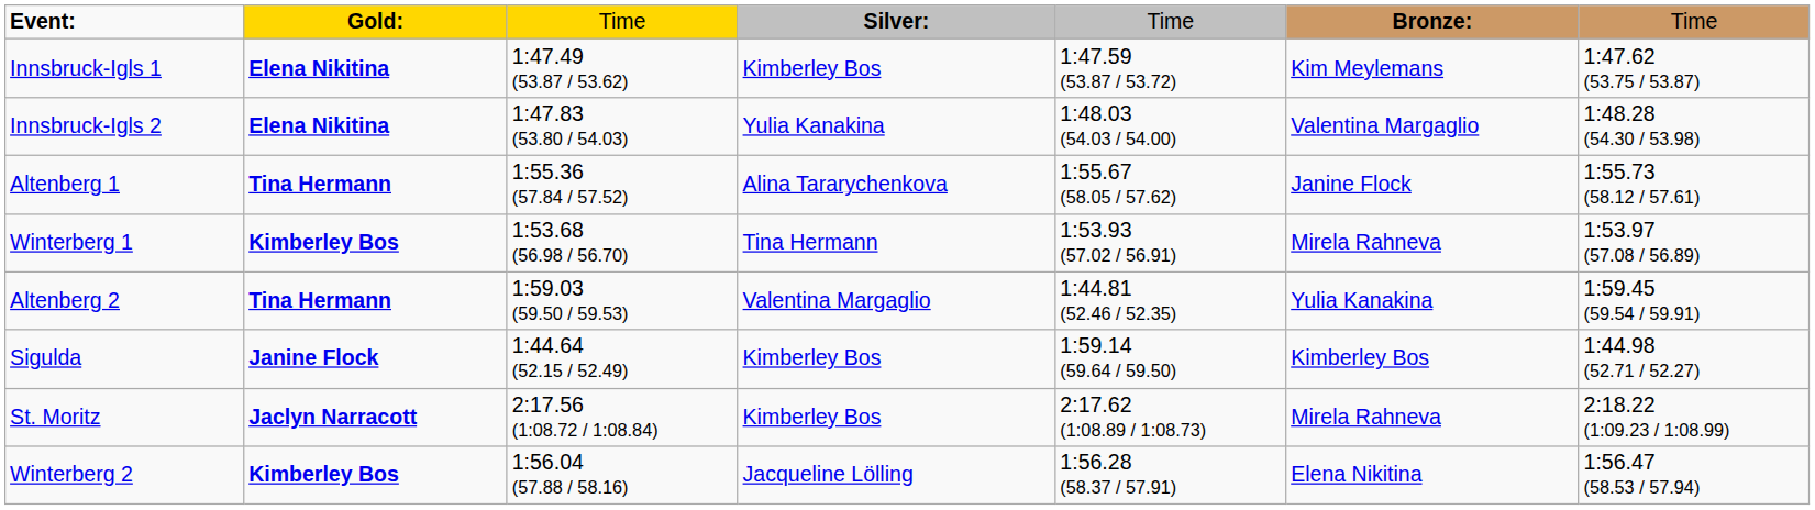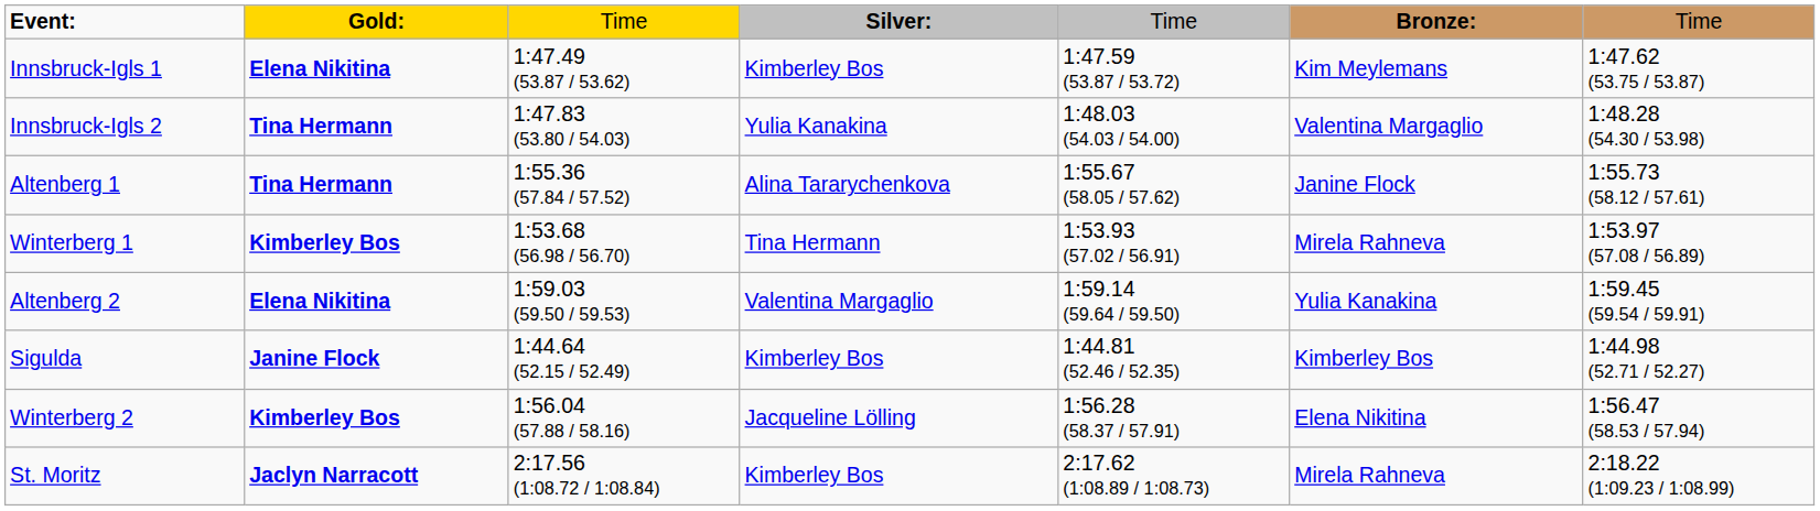 <table class="wikitable" style="width:85%;">
 <tr>
 <td><strong>Event:</strong></td>
 <td style="text-align:center; background:gold;"><strong>Gold:</strong></td>
 <td style="text-align:center; background:gold;">Time</td>
 <td style="text-align:center; background:silver;"><strong>Silver:</strong></td>
 <td style="text-align:center; background:silver;">Time</td>
 <td style="text-align:center; background:#c96;"><strong>Bronze:</strong></td>
 <td style="text-align:center; background:#c96;">Time</td>
 </tr>
 <tr>
 <td> <a href='#'>Innsbruck-Igls 1</a></td>
 <td><strong><a href='#'>Elena Nikitina</a><br><small></small></strong></td>
 <td>1:47.49<br><small>(53.87 / 53.62)</small></td>
 <td><a href='#'>Kimberley Bos</a><br><small></small></td>
 <td>1:47.59<br><small>(53.87 / 53.72)</small></td>
 <td><a href='#'>Kim Meylemans</a><br><small></small></td>
 <td>1:47.62<br><small>(53.75 / 53.87)</small></td>
 </tr>
 <tr>
 <td> <a href='#'>Innsbruck-Igls 2</a></td>
-<td><strong><a href='#'>Elena Nikitina</a><br><small></small></strong></td>
+<td><strong><a href='#'>Tina Hermann</a> <br><small></small></strong></td>
 <td>1:47.83<br><small>(53.80 / 54.03)</small></td>
 <td><a href='#'>Yulia Kanakina</a><br><small></small></td>
 <td>1:48.03<br><small>(54.03 / 54.00)</small></td>
 <td><a href='#'>Valentina Margaglio</a><br><small></small></td>
 <td>1:48.28<br><small>(54.30 / 53.98)</small></td>
 </tr>
 <tr>
 <td> <a href='#'>Altenberg 1</a></td>
 <td><strong><a href='#'>Tina Hermann</a> <br><small></small></strong></td>
 <td>1:55.36<br><small>(57.84 / 57.52)</small></td>
 <td><a href='#'>Alina Tararychenkova</a><br><small></small></td>
 <td>1:55.67<br><small>(58.05 / 57.62)</small></td>
 <td><a href='#'>Janine Flock</a> <br><small></small></td>
 <td>1:55.73<br><small>(58.12 / 57.61)</small></td>
 </tr>
 <tr>
 <td> <a href='#'>Winterberg 1</a></td>
 <td><strong><a href='#'>Kimberley Bos</a><br><small></small></strong></td>
 <td>1:53.68<br><small>(56.98 / 56.70)</small></td>
 <td><a href='#'>Tina Hermann</a> <br><small></small></td>
 <td>1:53.93<br><small>(57.02 / 56.91)</small></td>
 <td><a href='#'>Mirela Rahneva</a> <br><small></small></td>
 <td>1:53.97<br><small>(57.08 / 56.89)</small></td>
 </tr>
 <tr>
 <td> <a href='#'>Altenberg 2</a></td>
-<td><strong><a href='#'>Tina Hermann</a> <br><small></small></strong></td>
+<td><strong><a href='#'>Elena Nikitina</a><br><small></small></strong></td>
 <td>1:59.03<br><small>(59.50 / 59.53)</small></td>
 <td><a href='#'>Valentina Margaglio</a><br><small></small></td>
-<td>1:44.81<br><small>(52.46 / 52.35)</small></td>
+<td>1:59.14<br><small>(59.64 / 59.50)</small></td>
 <td><a href='#'>Yulia Kanakina</a><br><small></small></td>
 <td>1:59.45<br><small>(59.54 / 59.91)</small></td>
 </tr>
 <tr>
 <td> <a href='#'>Sigulda</a></td>
 <td><strong><a href='#'>Janine Flock</a><br><small></small></strong></td>
 <td>1:44.64<br><small>(52.15 / 52.49)</small></td>
 <td><a href='#'>Kimberley Bos</a><br><small></small></td>
-<td>1:59.14<br><small>(59.64 / 59.50)</small></td>
+<td>1:44.81<br><small>(52.46 / 52.35)</small></td>
 <td><a href='#'>Kimberley Bos</a><br><small></small></td>
 <td>1:44.98<br><small>(52.71 / 52.27)</small></td>
+</tr>
+<tr>
+<td> <a href='#'>Winterberg 2</a></td>
+<td><strong><a href='#'>Kimberley Bos</a><br><small></small></strong></td>
+<td>1:56.04<br><small>(57.88 / 58.16)</small></td>
+<td><a href='#'>Jacqueline Lölling</a><br><small></small></td>
+<td>1:56.28<br><small>(58.37 / 57.91)</small></td>
+<td><a href='#'>Elena Nikitina</a><br><small></small></td>
+<td>1:56.47<br><small>(58.53 / 57.94)</small></td>
 </tr>
 <tr>
 <td> <a href='#'>St. Moritz</a></td>
 <td><strong><a href='#'>Jaclyn Narracott</a><br><small></small></strong></td>
 <td>2:17.56<br><small>(1:08.72 / 1:08.84)</small></td>
 <td><a href='#'>Kimberley Bos</a><br><small></small></td>
 <td>2:17.62<br><small>(1:08.89 / 1:08.73)</small></td>
 <td><a href='#'>Mirela Rahneva</a> <br><small></small></td>
 <td>2:18.22<br><small>(1:09.23 / 1:08.99)</small></td>
 </tr>
-<tr>
-<td> <a href='#'>Winterberg 2</a></td>
-<td><strong><a href='#'>Kimberley Bos</a><br><small></small></strong></td>
-<td>1:56.04<br><small>(57.88 / 58.16)</small></td>
-<td><a href='#'>Jacqueline Lölling</a><br><small></small></td>
-<td>1:56.28<br><small>(58.37 / 57.91)</small></td>
-<td><a href='#'>Elena Nikitina</a><br><small></small></td>
-<td>1:56.47<br><small>(58.53 / 57.94)</small></td>
-</tr>
 </table>
